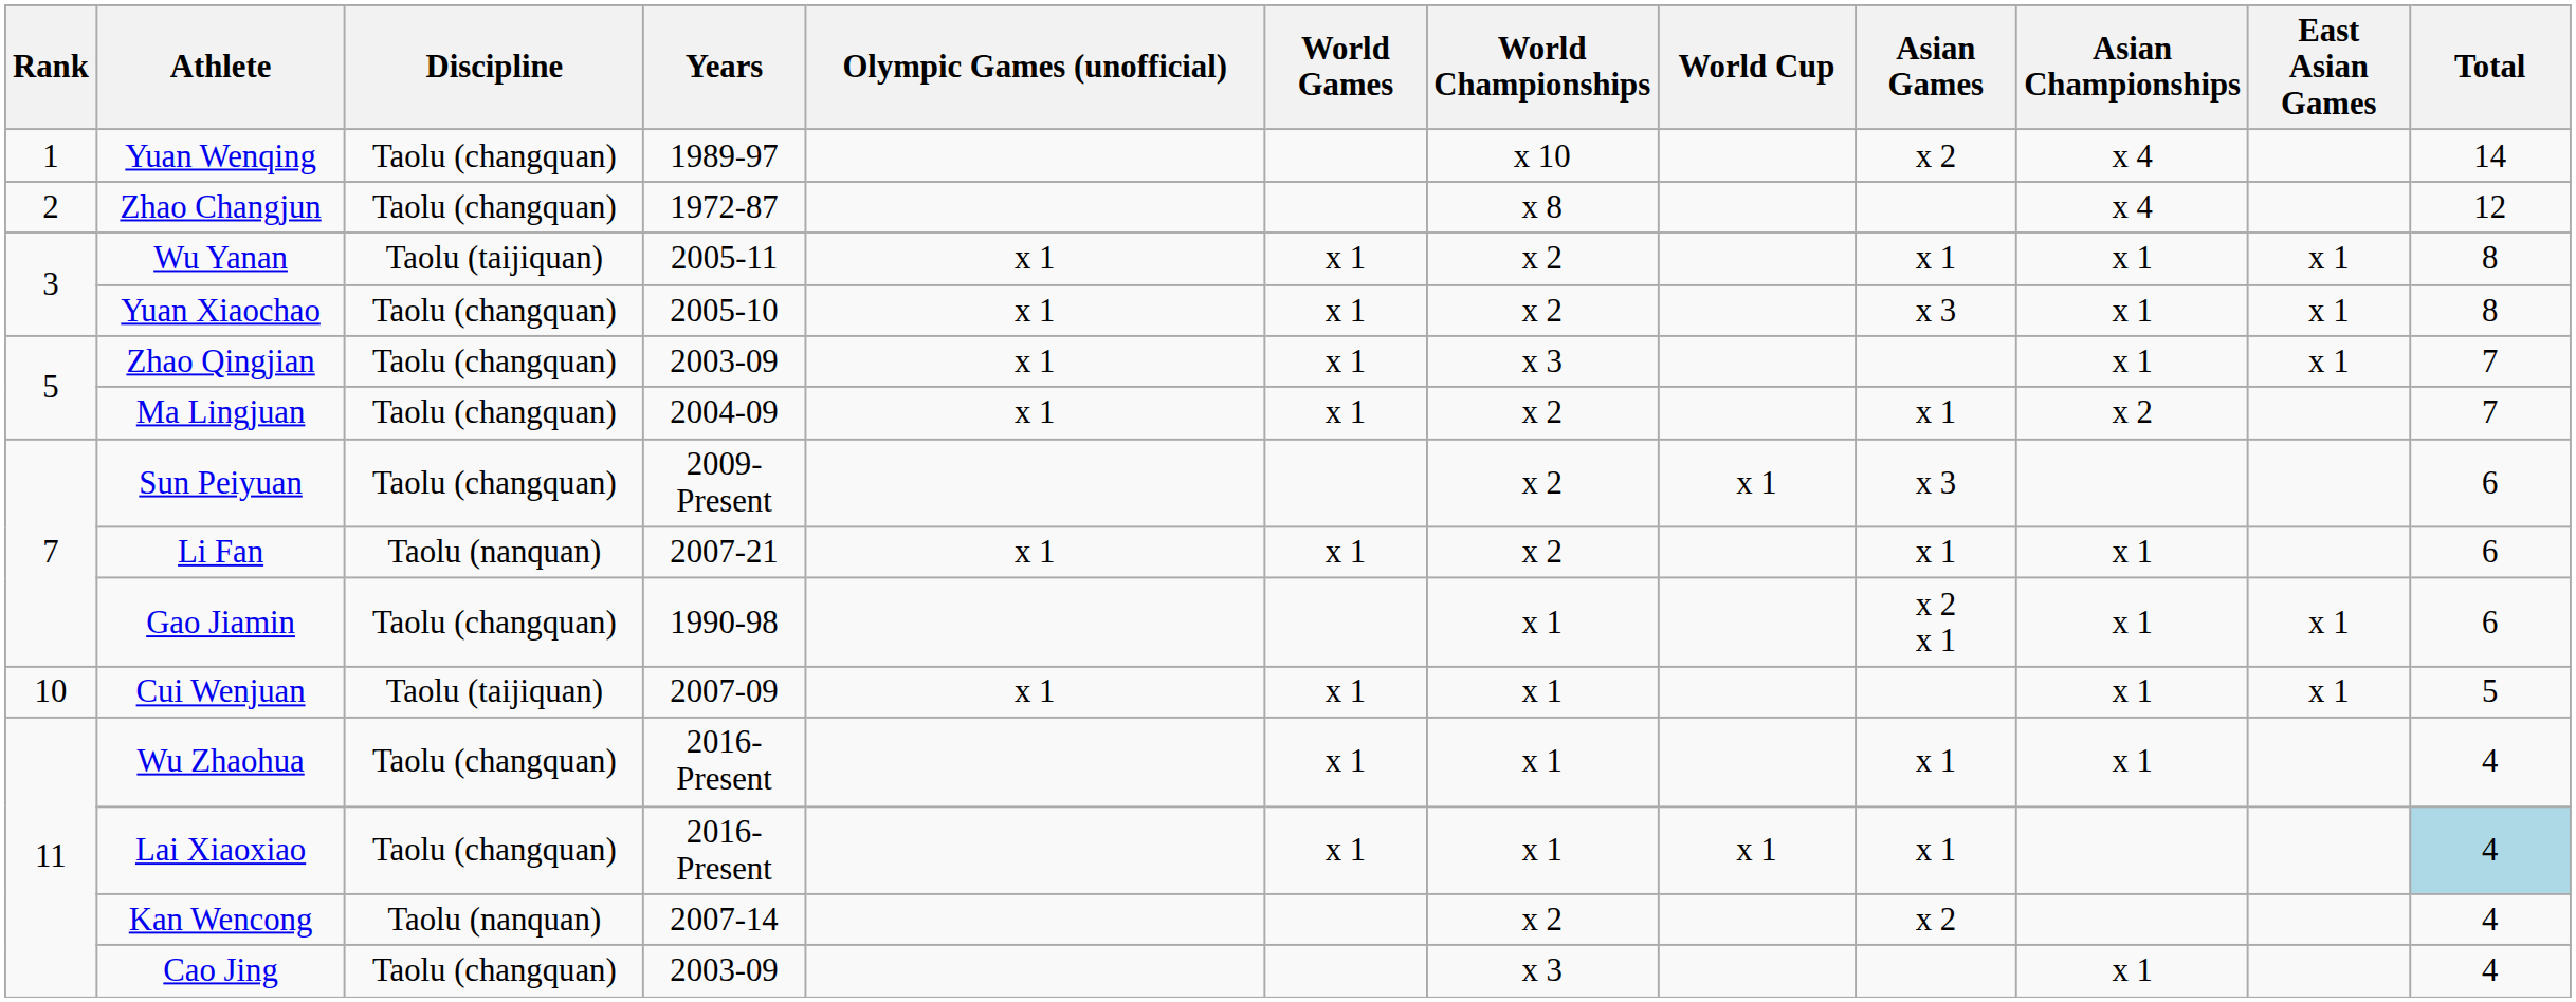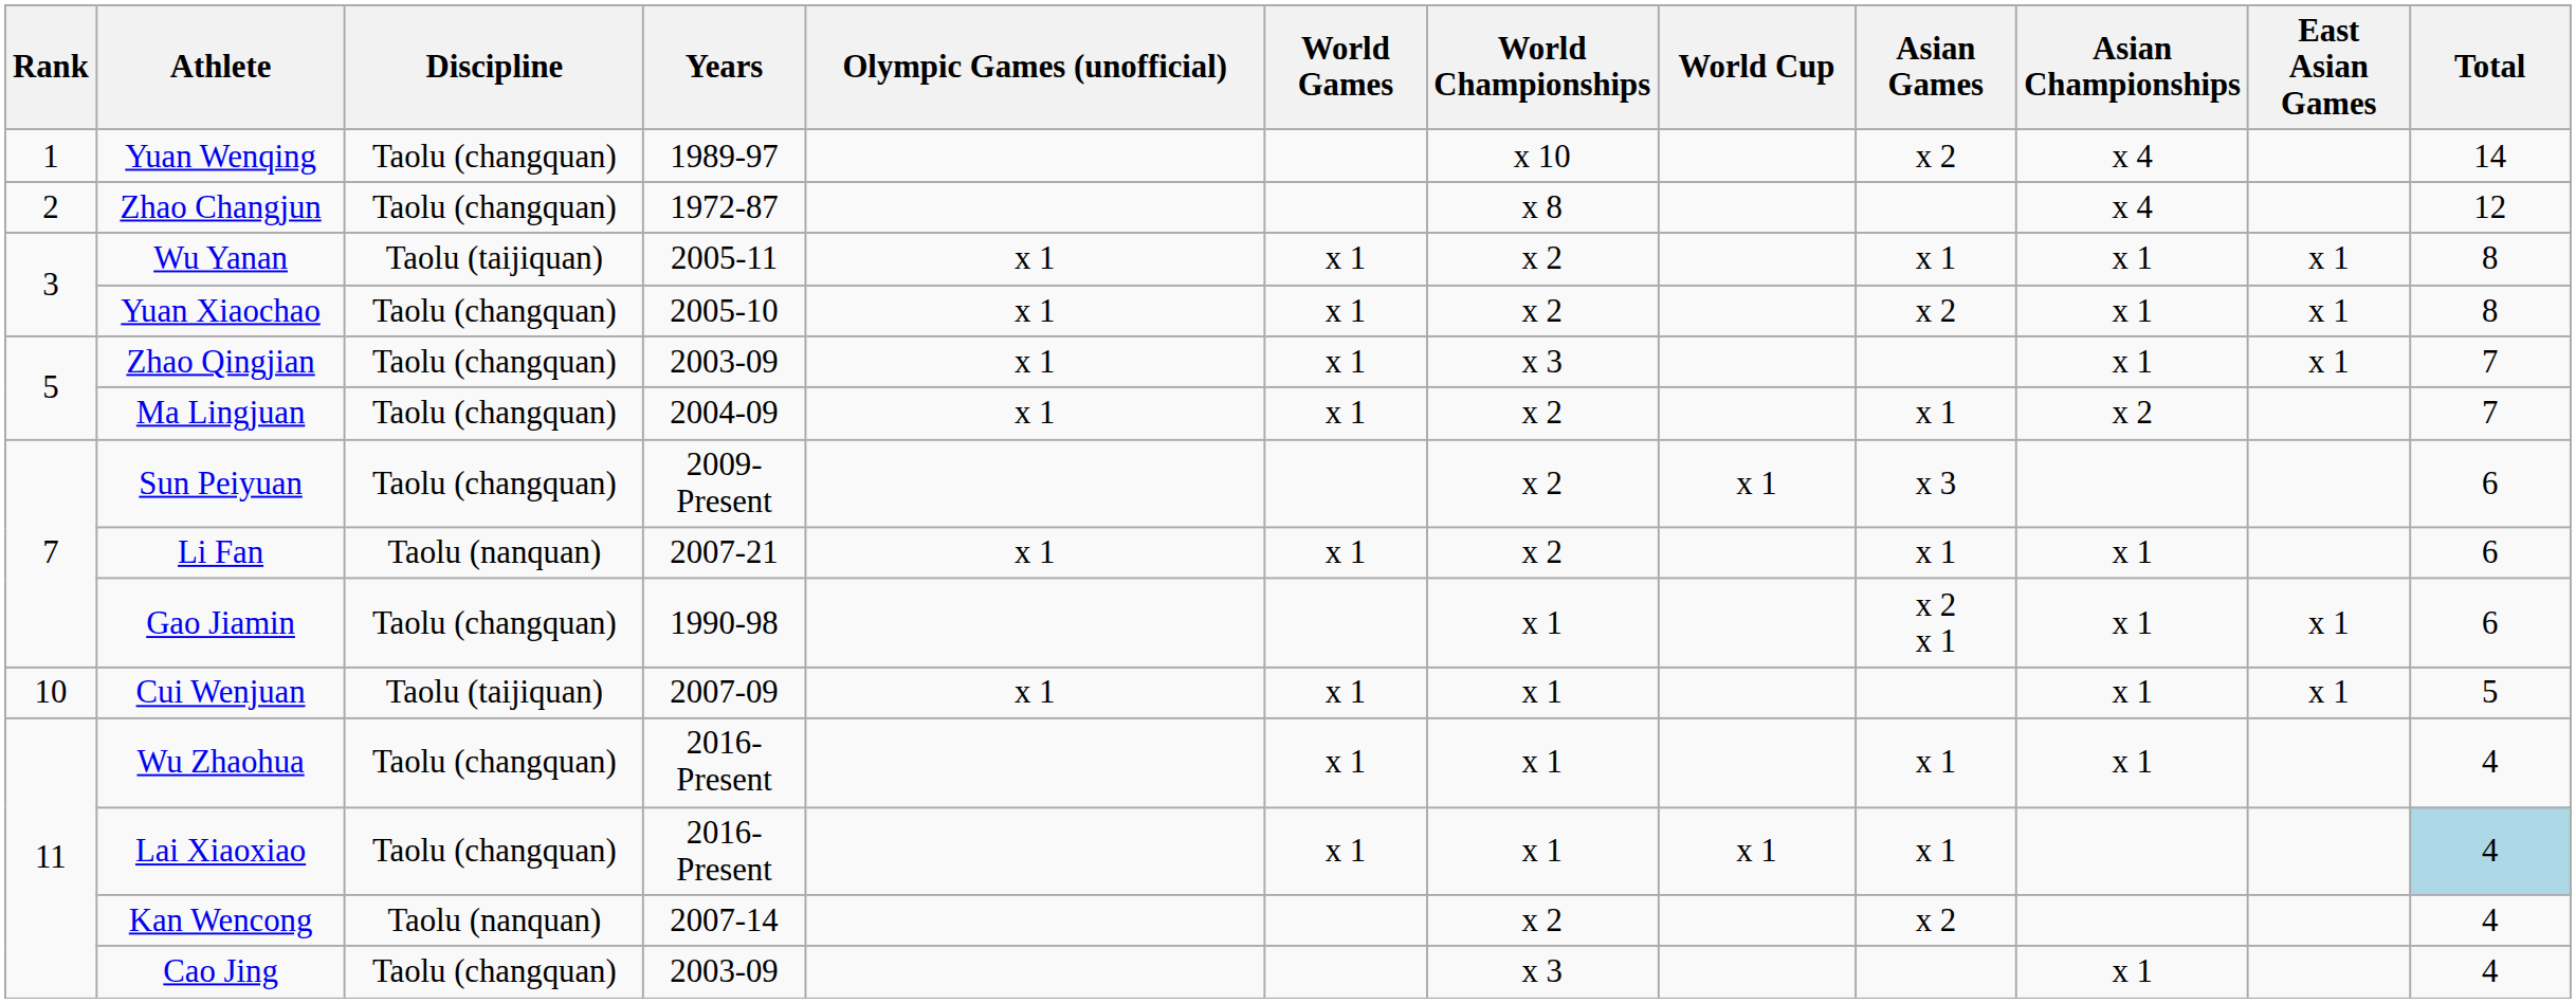 <table class="wikitable sortable" style="text-align:center;" width="100%">
 <tr>
 <th style="width:1.8em;">Rank</th>
 <th class="unsortable">Athlete</th>
 <th>Discipline</th>
 <th style="width:4.5em;">Years</th>
 <th>Olympic Games (unofficial)</th>
 <th style="width:4.5em;">World Games</th>
 <th style="width:4.5em;">World Championships</th>
 <th>World Cup</th>
 <th style="width:4.5em;">Asian Games</th>
 <th style="width:4.5em;">Asian Championships</th>
 <th style="width:4.5em;">East Asian Games</th>
 <th style="width:4.5em;">Total</th>
 </tr>
 <tr>
 <td>1</td>
 <td><a href='#'>Yuan Wenqing</a></td>
 <td>Taolu (changquan)</td>
 <td>1989-97</td>
 <td></td>
 <td></td>
 <td> x 10</td>
 <td></td>
 <td> x 2</td>
 <td> x 4</td>
 <td></td>
 <td>14</td>
 </tr>
 <tr>
 <td>2</td>
 <td><a href='#'>Zhao Changjun</a></td>
 <td>Taolu (changquan)</td>
 <td>1972-87</td>
 <td></td>
 <td></td>
 <td> x 8</td>
 <td></td>
 <td></td>
 <td> x 4</td>
 <td></td>
 <td>12</td>
 </tr>
 <tr>
 <td rowspan="2">3</td>
 <td><a href='#'>Wu Yanan</a></td>
 <td>Taolu (taijiquan)</td>
 <td>2005-11</td>
 <td> x 1</td>
 <td> x 1</td>
 <td> x 2</td>
 <td></td>
 <td> x 1</td>
 <td> x 1</td>
 <td> x 1</td>
 <td>8</td>
 </tr>
 <tr>
 <td><a href='#'>Yuan Xiaochao</a></td>
 <td>Taolu (changquan)</td>
 <td>2005-10</td>
 <td> x 1</td>
 <td> x 1</td>
 <td> x 2</td>
 <td></td>
-<td> x 3</td>
+<td> x 2</td>
 <td> x 1</td>
 <td> x 1</td>
 <td>8</td>
 </tr>
 <tr>
 <td rowspan="2">5</td>
 <td><a href='#'>Zhao Qingjian</a></td>
 <td>Taolu (changquan)</td>
 <td>2003-09</td>
 <td> x 1</td>
 <td> x 1</td>
 <td> x 3</td>
 <td></td>
 <td></td>
 <td> x 1</td>
 <td> x 1</td>
 <td>7</td>
 </tr>
 <tr>
 <td><a href='#'>Ma Lingjuan</a></td>
 <td>Taolu (changquan)</td>
 <td>2004-09</td>
 <td> x 1</td>
 <td> x 1</td>
 <td> x 2</td>
 <td></td>
 <td> x 1</td>
 <td> x 2</td>
 <td></td>
 <td>7</td>
 </tr>
 <tr>
 <td rowspan="3">7</td>
 <td><a href='#'>Sun Peiyuan</a></td>
 <td>Taolu (changquan)</td>
 <td>2009-Present</td>
 <td></td>
 <td></td>
 <td> x 2</td>
 <td> x 1</td>
 <td> x 3</td>
 <td></td>
 <td></td>
 <td>6</td>
 </tr>
 <tr>
 <td><a href='#'>Li Fan</a></td>
 <td>Taolu (nanquan)</td>
 <td>2007-21</td>
 <td> x 1</td>
 <td> x 1</td>
 <td> x 2</td>
 <td></td>
 <td> x 1</td>
 <td> x 1</td>
 <td></td>
 <td>6</td>
 </tr>
 <tr>
 <td><a href='#'>Gao Jiamin</a></td>
 <td>Taolu (changquan)</td>
 <td>1990-98</td>
 <td></td>
 <td></td>
 <td> x 1</td>
 <td></td>
 <td> x 2<br> x 1</td>
 <td> x 1</td>
 <td> x 1</td>
 <td>6</td>
 </tr>
 <tr>
 <td>10</td>
 <td><a href='#'>Cui Wenjuan</a></td>
 <td>Taolu (taijiquan)</td>
 <td>2007-09</td>
 <td> x 1</td>
 <td> x 1</td>
 <td> x 1</td>
 <td></td>
 <td></td>
 <td> x 1</td>
 <td> x 1</td>
 <td>5</td>
 </tr>
 <tr>
 <td rowspan="4">11</td>
 <td><a href='#'>Wu Zhaohua</a></td>
 <td>Taolu (changquan)</td>
 <td>2016-Present</td>
 <td></td>
 <td> x 1</td>
 <td> x 1</td>
 <td></td>
 <td> x 1</td>
 <td> x 1</td>
 <td></td>
 <td>4</td>
 </tr>
 <tr>
 <td><a href='#'>Lai Xiaoxiao</a></td>
 <td>Taolu (changquan)</td>
 <td>2016-Present</td>
 <td></td>
 <td> x 1</td>
 <td> x 1</td>
 <td> x 1</td>
 <td> x 1</td>
 <td></td>
 <td></td>
 <td style="background: lightblue;">4</td>
 </tr>
 <tr>
 <td><a href='#'>Kan Wencong</a></td>
 <td>Taolu (nanquan)</td>
 <td>2007-14</td>
 <td></td>
 <td></td>
 <td> x 2</td>
 <td></td>
 <td> x 2</td>
 <td></td>
 <td></td>
 <td>4</td>
 </tr>
 <tr>
 <td><a href='#'>Cao Jing</a></td>
 <td>Taolu (changquan)</td>
 <td>2003-09</td>
 <td></td>
 <td></td>
 <td> x 3</td>
 <td></td>
 <td></td>
 <td> x 1</td>
 <td></td>
 <td>4</td>
 </tr>
 </table>
